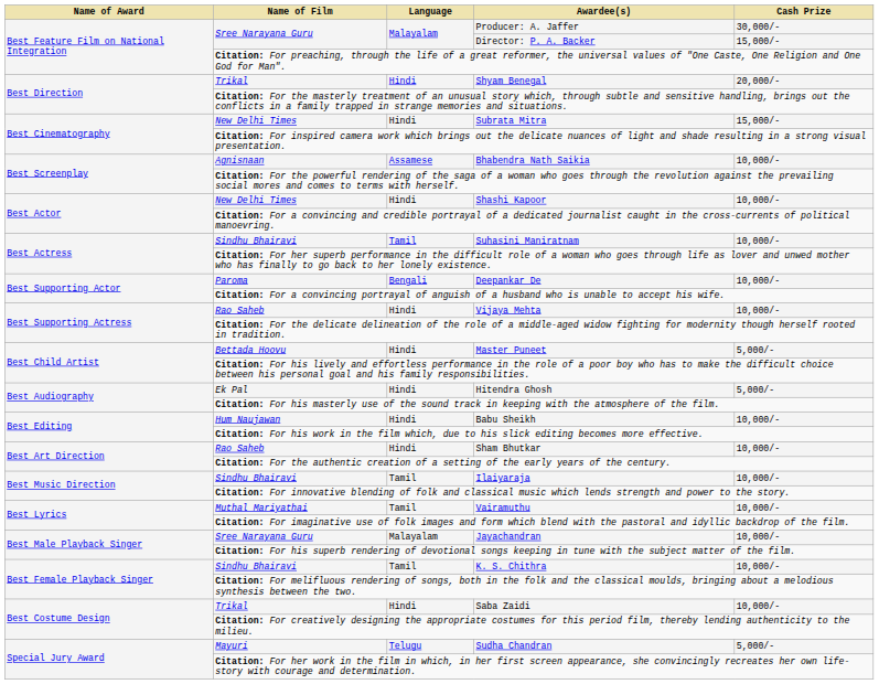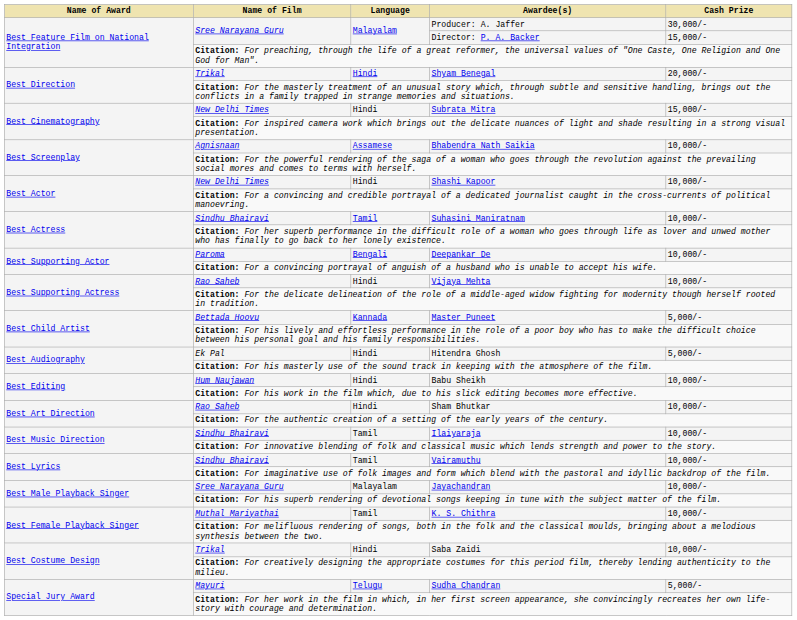 <table class="wikitable">
 <tr>
 <th style="background-color:#EFE4B0;width:24%;">Name of Award</th>
 <th style="background-color:#EFE4B0;width:20%;">Name of Film</th>
 <th style="background-color:#EFE4B0;width:10%;">Language</th>
 <th style="background-color:#EFE4B0;width:30%;">Awardee(s)</th>
 <th style="background-color:#EFE4B0;width:16%;">Cash Prize</th>
 </tr>
 <tr style="background-color:#F4F4F4">
 <td rowspan="3"><a href='#'>Best Feature Film on National Integration</a></td>
 <td rowspan="2"><em><a href='#'>Sree Narayana Guru</a></em></td>
 <td rowspan="2"><a href='#'>Malayalam</a></td>
 <td>Producer: A. Jaffer</td>
 <td> 30,000/-</td>
 </tr>
 <tr style="background-color:#F4F4F4">
 <td>Director: <a href='#'>P. A. Backer</a></td>
 <td> 15,000/-</td>
 </tr>
 <tr style="background-color:#F9F9F9">
 <td colspan="4"><strong>Citation:</strong> <em>For preaching, through the life of a great reformer, the universal values of "One Caste, One Religion and One God for Man".</em></td>
 </tr>
 <tr style="background-color:#F4F4F4">
 <td rowspan="2"><a href='#'>Best Direction</a></td>
 <td><em><a href='#'>Trikal</a></em></td>
 <td><a href='#'>Hindi</a></td>
 <td><a href='#'>Shyam Benegal</a></td>
 <td> 20,000/-</td>
 </tr>
 <tr style="background-color:#F9F9F9">
 <td colspan="4"><strong>Citation:</strong> <em>For the masterly treatment of an unusual story which, through subtle and sensitive handling, brings out the conflicts in a family trapped in strange memories and situations.</em></td>
 </tr>
 <tr style="background-color:#F4F4F4">
 <td rowspan="2"><a href='#'>Best Cinematography</a></td>
 <td><em><a href='#'>New Delhi Times</a></em></td>
 <td>Hindi</td>
 <td><a href='#'>Subrata Mitra</a></td>
 <td> 15,000/-</td>
 </tr>
 <tr style="background-color:#F9F9F9">
 <td colspan="4"><strong>Citation:</strong> <em>For inspired camera work which brings out the delicate nuances of light and shade resulting in a strong visual presentation.</em></td>
 </tr>
 <tr style="background-color:#F4F4F4">
 <td rowspan="2"><a href='#'>Best Screenplay</a></td>
 <td><em><a href='#'>Agnisnaan</a></em></td>
 <td><a href='#'>Assamese</a></td>
 <td><a href='#'>Bhabendra Nath Saikia</a></td>
 <td> 10,000/-</td>
 </tr>
 <tr style="background-color:#F9F9F9">
 <td colspan="4"><strong>Citation:</strong> <em>For the powerful rendering of the saga of a woman who goes through the revolution against the prevailing social mores and comes to terms with herself.</em></td>
 </tr>
 <tr style="background-color:#F4F4F4">
 <td rowspan="2"><a href='#'>Best Actor</a></td>
 <td><em><a href='#'>New Delhi Times</a></em></td>
 <td>Hindi</td>
 <td><a href='#'>Shashi Kapoor</a></td>
 <td> 10,000/-</td>
 </tr>
 <tr style="background-color:#F9F9F9">
 <td colspan="4"><strong>Citation:</strong> <em>For a convincing and credible portrayal of a dedicated journalist caught in the cross-currents of political manoevring.</em></td>
 </tr>
 <tr style="background-color:#F4F4F4">
 <td rowspan="2"><a href='#'>Best Actress</a></td>
 <td><em><a href='#'>Sindhu Bhairavi</a></em></td>
 <td><a href='#'>Tamil</a></td>
 <td><a href='#'>Suhasini Maniratnam</a></td>
 <td> 10,000/-</td>
 </tr>
 <tr style="background-color:#F9F9F9">
 <td colspan="4"><strong>Citation:</strong> <em>For her superb performance in the difficult role of a woman who goes through life as lover and unwed mother who has finally to go back to her lonely existence.</em></td>
 </tr>
 <tr style="background-color:#F4F4F4">
 <td rowspan="2"><a href='#'>Best Supporting Actor</a></td>
 <td><em><a href='#'>Paroma</a></em></td>
 <td><a href='#'>Bengali</a></td>
 <td><a href='#'>Deepankar De</a></td>
 <td> 10,000/-</td>
 </tr>
 <tr style="background-color:#F9F9F9">
 <td colspan="4"><strong>Citation:</strong> <em>For a convincing portrayal of anguish of a husband who is unable to accept his wife.</em></td>
 </tr>
 <tr style="background-color:#F4F4F4">
 <td rowspan="2"><a href='#'>Best Supporting Actress</a></td>
 <td><em><a href='#'>Rao Saheb</a></em></td>
 <td>Hindi</td>
 <td><a href='#'>Vijaya Mehta</a></td>
 <td> 10,000/-</td>
 </tr>
 <tr style="background-color:#F9F9F9">
 <td colspan="4"><strong>Citation:</strong> <em>For the delicate delineation of the role of a middle-aged widow fighting for modernity though herself rooted in tradition.</em></td>
 </tr>
 <tr style="background-color:#F4F4F4">
 <td rowspan="2"><a href='#'>Best Child Artist</a></td>
 <td><em><a href='#'>Bettada Hoovu</a></em></td>
-<td>Hindi</td>
+<td><a href='#'>Kannada</a></td>
 <td><a href='#'>Master Puneet</a></td>
 <td> 5,000/-</td>
 </tr>
 <tr style="background-color:#F9F9F9">
 <td colspan="4"><strong>Citation:</strong> <em>For his lively and effortless performance in the role of a poor boy who has to make the difficult choice between his personal goal and his family responsibilities.</em></td>
 </tr>
 <tr style="background-color:#F4F4F4">
 <td rowspan="2"><a href='#'>Best Audiography</a></td>
 <td><em>Ek Pal</em></td>
 <td>Hindi</td>
 <td>Hitendra Ghosh</td>
 <td> 5,000/-</td>
 </tr>
 <tr style="background-color:#F9F9F9">
 <td colspan="4"><strong>Citation:</strong> <em>For his masterly use of the sound track in keeping with the atmosphere of the film.</em></td>
 </tr>
 <tr style="background-color:#F4F4F4">
 <td rowspan="2"><a href='#'>Best Editing</a></td>
 <td><em><a href='#'>Hum Naujawan</a></em></td>
 <td>Hindi</td>
 <td>Babu Sheikh</td>
 <td> 10,000/-</td>
 </tr>
 <tr style="background-color:#F9F9F9">
 <td colspan="4"><strong>Citation:</strong> <em>For his work in the film which, due to his slick editing becomes more effective.</em></td>
 </tr>
 <tr style="background-color:#F4F4F4">
 <td rowspan="2"><a href='#'>Best Art Direction</a></td>
 <td><em><a href='#'>Rao Saheb</a></em></td>
 <td>Hindi</td>
 <td>Sham Bhutkar</td>
 <td> 10,000/-</td>
 </tr>
 <tr style="background-color:#F9F9F9">
 <td colspan="4"><strong>Citation:</strong> <em>For the authentic creation of a setting of the early years of the century.</em></td>
 </tr>
 <tr style="background-color:#F4F4F4">
 <td rowspan="2"><a href='#'>Best Music Direction</a></td>
 <td><em><a href='#'>Sindhu Bhairavi</a></em></td>
 <td>Tamil</td>
 <td><a href='#'>Ilaiyaraja</a></td>
 <td> 10,000/-</td>
 </tr>
 <tr style="background-color:#F9F9F9">
 <td colspan="4"><strong>Citation:</strong> <em>For innovative blending of folk and classical music which lends strength and power to the story.</em></td>
 </tr>
 <tr style="background-color:#F4F4F4">
 <td rowspan="2"><a href='#'>Best Lyrics</a></td>
-<td><em><a href='#'>Muthal Mariyathai</a></em></td>
+<td><em><a href='#'>Sindhu Bhairavi</a></em></td>
 <td>Tamil</td>
 <td><a href='#'>Vairamuthu</a></td>
 <td> 10,000/-</td>
 </tr>
 <tr style="background-color:#F9F9F9">
 <td colspan="4"><strong>Citation:</strong> <em>For imaginative use of folk images and form which blend with the pastoral and idyllic backdrop of the film.</em></td>
 </tr>
 <tr style="background-color:#F4F4F4">
 <td rowspan="2"><a href='#'>Best Male Playback Singer</a></td>
 <td><em><a href='#'>Sree Narayana Guru</a></em></td>
 <td>Malayalam</td>
 <td><a href='#'>Jayachandran</a></td>
 <td> 10,000/-</td>
 </tr>
 <tr style="background-color:#F9F9F9">
 <td colspan="4"><strong>Citation:</strong> <em>For his superb rendering of devotional songs keeping in tune with the subject matter of the film.</em></td>
 </tr>
 <tr style="background-color:#F4F4F4">
 <td rowspan="2"><a href='#'>Best Female Playback Singer</a></td>
-<td><em><a href='#'>Sindhu Bhairavi</a></em></td>
+<td><em><a href='#'>Muthal Mariyathai</a></em></td>
 <td>Tamil</td>
 <td><a href='#'>K. S. Chithra</a></td>
 <td> 10,000/-</td>
 </tr>
 <tr style="background-color:#F9F9F9">
 <td colspan="4"><strong>Citation:</strong> <em>For melifluous rendering of songs, both in the folk and the classical moulds, bringing about a melodious synthesis between the two.</em></td>
 </tr>
 <tr style="background-color:#F4F4F4">
 <td rowspan="2"><a href='#'>Best Costume Design</a></td>
 <td><em><a href='#'>Trikal</a></em></td>
 <td>Hindi</td>
 <td>Saba Zaidi</td>
 <td> 10,000/-</td>
 </tr>
 <tr style="background-color:#F9F9F9">
 <td colspan="4"><strong>Citation:</strong> <em>For creatively designing the appropriate costumes for this period film, thereby lending authenticity to the milieu.</em></td>
 </tr>
 <tr style="background-color:#F4F4F4">
 <td rowspan="2"><a href='#'>Special Jury Award</a></td>
 <td><em><a href='#'>Mayuri</a></em></td>
 <td><a href='#'>Telugu</a></td>
 <td><a href='#'>Sudha Chandran</a></td>
 <td> 5,000/-</td>
 </tr>
 <tr style="background-color:#F9F9F9">
 <td colspan="4"><strong>Citation:</strong> <em>For her work in the film in which, in her first screen appearance, she convincingly recreates her own life-story with courage and determination.</em></td>
 </tr>
 </table>
